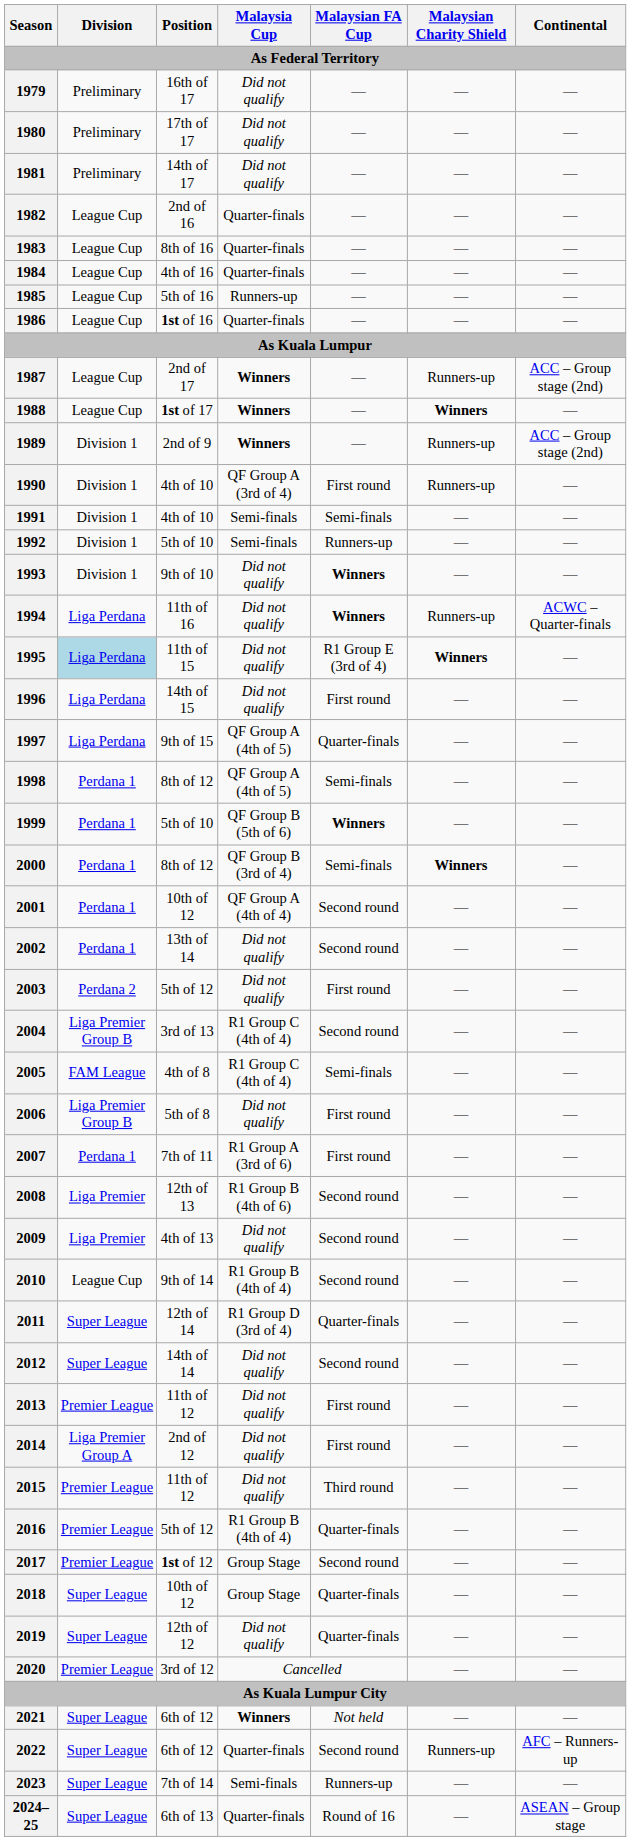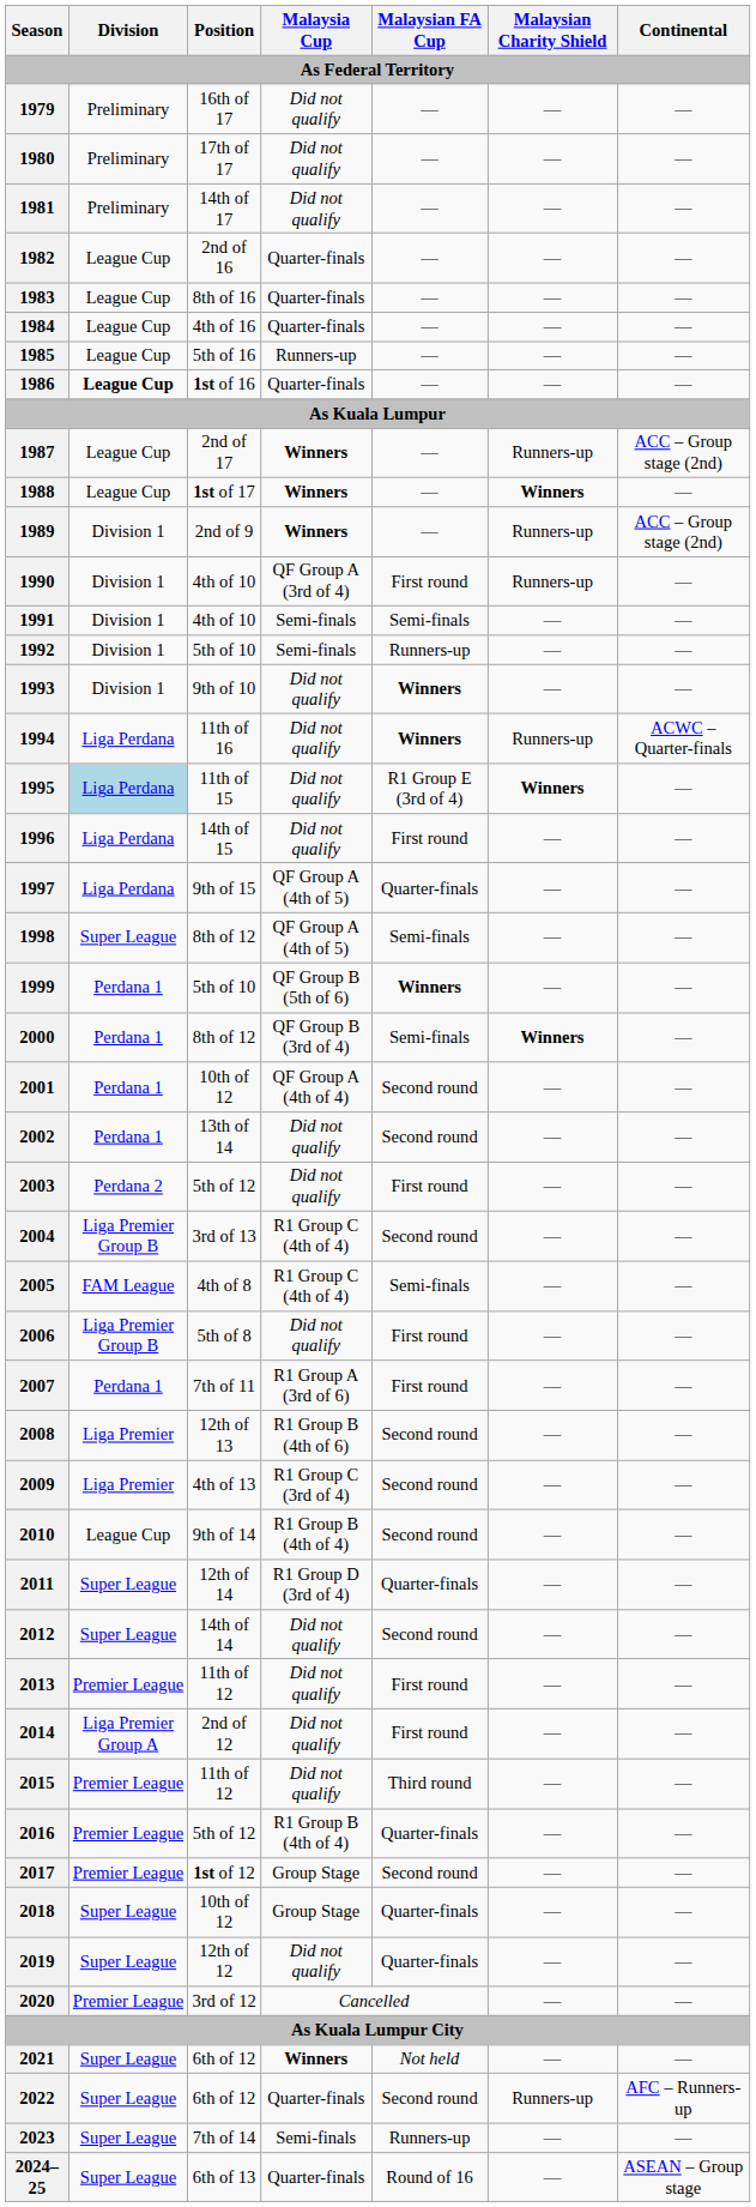 <table class="wikitable" style="font-size:89%;">
 <tr>
 <th>Season</th>
 <th>Division</th>
 <th>Position</th>
 <th><a href='#'>Malaysia Cup</a></th>
 <th><a href='#'>Malaysian FA Cup</a></th>
 <th><a href='#'>Malaysian Charity Shield</a></th>
 <th>Continental</th>
 </tr>
 <tr>
 <td colspan="8" align="center" bgcolor="#C0C0C0"><strong>As Federal Territory</strong></td>
 </tr>
 <tr>
 <th style="text-align:center;">1979</th>
 <td style="text-align:center;">Preliminary</td>
 <td style="text-align:center;">16th of 17</td>
 <td style="text-align:center;"><em>Did not qualify</em></td>
 <td style="text-align:center;">—</td>
 <td style="text-align:center;">—</td>
 <td style="text-align:center;">—</td>
 </tr>
 <tr>
 <th style="text-align:center;">1980</th>
 <td style="text-align:center;">Preliminary</td>
 <td style="text-align:center;">17th of 17</td>
 <td style="text-align:center;"><em>Did not qualify</em></td>
 <td style="text-align:center;">—</td>
 <td style="text-align:center;">—</td>
 <td style="text-align:center;">—</td>
 </tr>
 <tr>
 <th style="text-align:center;">1981</th>
 <td style="text-align:center;">Preliminary</td>
 <td style="text-align:center;">14th of 17</td>
 <td style="text-align:center;"><em>Did not qualify</em></td>
 <td style="text-align:center;">—</td>
 <td style="text-align:center;">—</td>
 <td style="text-align:center;">—</td>
 </tr>
 <tr>
 <th style="text-align:center;">1982</th>
 <td style="text-align:center;">League Cup</td>
 <td style="text-align:center;">2nd of 16</td>
 <td style="text-align:center;">Quarter-finals</td>
 <td style="text-align:center;">—</td>
 <td style="text-align:center;">—</td>
 <td style="text-align:center;">—</td>
 </tr>
 <tr>
 <th style="text-align:center;">1983</th>
 <td style="text-align:center;">League Cup</td>
 <td style="text-align:center;">8th of 16</td>
 <td style="text-align:center;">Quarter-finals</td>
 <td style="text-align:center;">—</td>
 <td style="text-align:center;">—</td>
 <td style="text-align:center;">—</td>
 </tr>
 <tr>
 <th style="text-align:center;">1984</th>
 <td style="text-align:center;">League Cup</td>
 <td style="text-align:center;">4th of 16</td>
 <td style="text-align:center;">Quarter-finals</td>
 <td style="text-align:center;">—</td>
 <td style="text-align:center;">—</td>
 <td style="text-align:center;">—</td>
 </tr>
 <tr>
 <th style="text-align:center;">1985</th>
 <td style="text-align:center;">League Cup</td>
 <td style="text-align:center;">5th of 16</td>
 <td style="text-align:center;">Runners-up</td>
 <td style="text-align:center;">—</td>
 <td style="text-align:center;">—</td>
 <td style="text-align:center;">—</td>
 </tr>
 <tr>
 <th style="text-align:center;">1986</th>
-<td style="text-align:center;">League Cup</td>
+<td style="text-align:center;"><strong>League Cup</strong></td>
 <td style="text-align:center;"><strong>1st</strong> of 16</td>
 <td style="text-align:center;">Quarter-finals</td>
 <td style="text-align:center;">—</td>
 <td style="text-align:center;">—</td>
 <td style="text-align:center;">—</td>
 </tr>
 <tr>
 <td colspan="8" align="center" bgcolor="#C0C0C0"><strong>As Kuala Lumpur</strong></td>
 </tr>
 <tr>
 <th style="text-align:center;">1987</th>
 <td style="text-align:center;">League Cup</td>
 <td style="text-align:center;">2nd of 17</td>
 <td style="text-align:center;"><strong>Winners</strong></td>
 <td style="text-align:center;">—</td>
 <td style="text-align:center;">Runners-up</td>
 <td style="text-align:center;"><a href='#'>ACC</a> – Group stage (2nd)</td>
 </tr>
 <tr>
 <th style="text-align:center;">1988</th>
 <td style="text-align:center;">League Cup</td>
 <td style="text-align:center;"><strong>1st</strong> of 17</td>
 <td style="text-align:center;"><strong>Winners</strong></td>
 <td style="text-align:center;">—</td>
 <td style="text-align:center;"><strong>Winners</strong></td>
 <td style="text-align:center;">—</td>
 </tr>
 <tr>
 <th style="text-align:center;">1989</th>
 <td style="text-align:center;">Division 1</td>
 <td style="text-align:center;">2nd of 9</td>
 <td style="text-align:center;"><strong>Winners</strong></td>
 <td style="text-align:center;">—</td>
 <td style="text-align:center;">Runners-up</td>
 <td style="text-align:center;"><a href='#'>ACC</a> – Group stage (2nd)</td>
 </tr>
 <tr>
 <th style="text-align:center;">1990</th>
 <td style="text-align:center;">Division 1</td>
 <td style="text-align:center;">4th of 10</td>
 <td style="text-align:center;">QF Group A (3rd of 4)</td>
 <td style="text-align:center;">First round</td>
 <td style="text-align:center;">Runners-up</td>
 <td style="text-align:center;">—</td>
 </tr>
 <tr>
 <th style="text-align:center;">1991</th>
 <td style="text-align:center;">Division 1</td>
 <td style="text-align:center;">4th of 10</td>
 <td style="text-align:center;">Semi-finals</td>
 <td style="text-align:center;">Semi-finals</td>
 <td style="text-align:center;">—</td>
 <td style="text-align:center;">—</td>
 </tr>
 <tr>
 <th style="text-align:center;">1992</th>
 <td style="text-align:center;">Division 1</td>
 <td style="text-align:center;">5th of 10</td>
 <td style="text-align:center;">Semi-finals</td>
 <td style="text-align:center;">Runners-up</td>
 <td style="text-align:center;">—</td>
 <td style="text-align:center;">—</td>
 </tr>
 <tr>
 <th style="text-align:center;">1993</th>
 <td style="text-align:center;">Division 1</td>
 <td style="text-align:center;">9th of 10</td>
 <td style="text-align:center;"><em>Did not qualify</em></td>
 <td style="text-align:center;"><strong>Winners</strong></td>
 <td style="text-align:center;">—</td>
 <td style="text-align:center;">—</td>
 </tr>
 <tr>
 <th style="text-align:center;">1994</th>
 <td style="text-align:center;"><a href='#'>Liga Perdana</a></td>
 <td style="text-align:center;">11th of 16</td>
 <td style="text-align:center;"><em>Did not qualify</em></td>
 <td style="text-align:center;"><strong>Winners</strong></td>
 <td style="text-align:center;">Runners-up</td>
 <td style="text-align:center;"><a href='#'>ACWC</a> – Quarter-finals</td>
 </tr>
 <tr>
 <th style="text-align:center;">1995</th>
 <td style="background: lightblue; text-align:center;"><a href='#'>Liga Perdana</a></td>
 <td style="text-align:center;">11th of 15</td>
 <td style="text-align:center;"><em>Did not qualify</em></td>
 <td style="text-align:center;">R1 Group E (3rd of 4)</td>
 <td style="text-align:center;"><strong>Winners</strong></td>
 <td style="text-align:center;">—</td>
 </tr>
 <tr>
 <th style="text-align:center;">1996</th>
 <td style="text-align:center;"><a href='#'>Liga Perdana</a></td>
 <td style="text-align:center;">14th of 15</td>
 <td style="text-align:center;"><em>Did not qualify</em></td>
 <td style="text-align:center;">First round</td>
 <td style="text-align:center;">—</td>
 <td style="text-align:center;">—</td>
 </tr>
 <tr>
 <th style="text-align:center;">1997</th>
 <td style="text-align:center;"><a href='#'>Liga Perdana</a></td>
 <td style="text-align:center;">9th of 15</td>
 <td style="text-align:center;">QF Group A (4th of 5)</td>
 <td style="text-align:center;">Quarter-finals</td>
 <td style="text-align:center;">—</td>
 <td style="text-align:center;">—</td>
 </tr>
 <tr>
 <th style="text-align:center;">1998</th>
-<td style="text-align:center;"><a href='#'>Perdana 1</a></td>
+<td style="text-align:center;"><a href='#'>Super League</a></td>
 <td style="text-align:center;">8th of 12</td>
 <td style="text-align:center;">QF Group A (4th of 5)</td>
 <td style="text-align:center;">Semi-finals</td>
 <td style="text-align:center;">—</td>
 <td style="text-align:center;">—</td>
 </tr>
 <tr>
 <th style="text-align:center;">1999</th>
 <td style="text-align:center;"><a href='#'>Perdana 1</a></td>
 <td style="text-align:center;">5th of 10</td>
 <td style="text-align:center;">QF Group B (5th of 6)</td>
 <td style="text-align:center;"><strong>Winners</strong></td>
 <td style="text-align:center;">—</td>
 <td style="text-align:center;">—</td>
 </tr>
 <tr>
 <th style="text-align:center;">2000</th>
 <td style="text-align:center;"><a href='#'>Perdana 1</a></td>
 <td style="text-align:center;">8th of 12</td>
 <td style="text-align:center;">QF Group B (3rd of 4)</td>
 <td style="text-align:center;">Semi-finals</td>
 <td style="text-align:center;"><strong>Winners</strong></td>
 <td style="text-align:center;">—</td>
 </tr>
 <tr>
 <th style="text-align:center;">2001<br></th>
 <td style="text-align:center;"><a href='#'>Perdana 1</a></td>
 <td style="text-align:center;">10th of 12</td>
 <td style="text-align:center;">QF Group A (4th of 4)</td>
 <td style="text-align:center;">Second round</td>
 <td style="text-align:center;">—</td>
 <td style="text-align:center;">—</td>
 </tr>
 <tr>
 <th style="text-align:center;">2002</th>
 <td style="text-align:center;"><a href='#'>Perdana 1</a></td>
 <td style="text-align:center;">13th of 14</td>
 <td style="text-align:center;"><em>Did not qualify</em></td>
 <td style="text-align:center;">Second round</td>
 <td style="text-align:center;">—</td>
 <td style="text-align:center;">—</td>
 </tr>
 <tr>
 <th style="text-align:center;">2003</th>
 <td style="text-align:center;"><a href='#'>Perdana 2</a></td>
 <td style="text-align:center;">5th of 12</td>
 <td style="text-align:center;"><em>Did not qualify</em></td>
 <td style="text-align:center;">First round</td>
 <td style="text-align:center;">—</td>
 <td style="text-align:center;">—</td>
 </tr>
 <tr>
 <th style="text-align:center;">2004</th>
 <td style="text-align:center;"><a href='#'>Liga Premier Group B</a></td>
 <td style="text-align:center;">3rd of 13</td>
 <td style="text-align:center;">R1 Group C (4th of 4)</td>
 <td style="text-align:center;">Second round</td>
 <td style="text-align:center;">—</td>
 <td style="text-align:center;">—</td>
 </tr>
 <tr>
 <th style="text-align:center;">2005</th>
 <td style="text-align:center;"><a href='#'>FAM League</a></td>
 <td style="text-align:center;">4th of 8</td>
 <td style="text-align:center;">R1 Group C (4th of 4)</td>
 <td style="text-align:center;">Semi-finals</td>
 <td style="text-align:center;">—</td>
 <td style="text-align:center;">—</td>
 </tr>
 <tr>
 <th style="text-align:center;">2006</th>
 <td style="text-align:center;"><a href='#'>Liga Premier Group B</a></td>
 <td style="text-align:center;">5th of 8</td>
 <td style="text-align:center;"><em>Did not qualify</em></td>
 <td style="text-align:center;">First round</td>
 <td style="text-align:center;">—</td>
 <td style="text-align:center;">—</td>
 </tr>
 <tr>
 <th style="text-align:center;">2007</th>
 <td style="text-align:center;"><a href='#'>Perdana 1</a></td>
 <td style="text-align:center;">7th of 11</td>
 <td style="text-align:center;">R1 Group A (3rd of 6)</td>
 <td style="text-align:center;">First round</td>
 <td style="text-align:center;">—</td>
 <td style="text-align:center;">—</td>
 </tr>
 <tr>
 <th style="text-align:center;">2008</th>
 <td style="text-align:center;"><a href='#'>Liga Premier</a></td>
 <td style="text-align:center;">12th of 13</td>
 <td style="text-align:center;">R1 Group B (4th of 6)</td>
 <td style="text-align:center;">Second round</td>
 <td style="text-align:center;">—</td>
 <td style="text-align:center;">—</td>
 </tr>
 <tr>
 <th style="text-align:center;">2009</th>
 <td style="text-align:center;"><a href='#'>Liga Premier</a></td>
 <td style="text-align:center;">4th of 13</td>
-<td style="text-align:center;"><em>Did not qualify</em></td>
+<td style="text-align:center;">R1 Group C (3rd of 4)</td>
 <td style="text-align:center;">Second round</td>
 <td style="text-align:center;">—</td>
 <td style="text-align:center;">—</td>
 </tr>
 <tr>
 <th style="text-align:center;">2010<br></th>
 <td style="text-align:center;">League Cup</td>
 <td style="text-align:center;">9th of 14</td>
 <td style="text-align:center;">R1 Group B (4th of 4)</td>
 <td style="text-align:center;">Second round</td>
 <td style="text-align:center;">—</td>
 <td style="text-align:center;">—</td>
 </tr>
 <tr>
 <th style="text-align:center;">2011<br></th>
 <td style="text-align:center;"><a href='#'>Super League</a></td>
 <td style="text-align:center;">12th of 14</td>
 <td style="text-align:center;">R1 Group D (3rd of 4)</td>
 <td style="text-align:center;">Quarter-finals</td>
 <td style="text-align:center;">—</td>
 <td style="text-align:center;">—</td>
 </tr>
 <tr>
 <th style="text-align:center;">2012<br></th>
 <td style="text-align:center;"><a href='#'>Super League</a></td>
 <td style="text-align:center;">14th of 14</td>
 <td style="text-align:center;"><em>Did not qualify</em></td>
 <td style="text-align:center;">Second round</td>
 <td style="text-align:center;">—</td>
 <td style="text-align:center;">—</td>
 </tr>
 <tr>
 <th style="text-align:center;">2013</th>
 <td style="text-align:center;"><a href='#'>Premier League</a></td>
 <td style="text-align:center;">11th of 12</td>
 <td style="text-align:center;"><em>Did not qualify</em></td>
 <td style="text-align:center;">First round</td>
 <td style="text-align:center;">—</td>
 <td style="text-align:center;">—</td>
 </tr>
 <tr>
 <th style="text-align:center;">2014</th>
 <td style="text-align:center;"><a href='#'>Liga Premier Group A</a></td>
 <td style="text-align:center;">2nd of 12</td>
 <td style="text-align:center;"><em>Did not qualify</em></td>
 <td style="text-align:center;">First round</td>
 <td style="text-align:center;">—</td>
 <td style="text-align:center;">—</td>
 </tr>
 <tr>
 <th style="text-align:center;">2015</th>
 <td style="text-align:center;"><a href='#'>Premier League</a></td>
 <td style="text-align:center;">11th of 12</td>
 <td style="text-align:center;"><em>Did not qualify</em></td>
 <td style="text-align:center;">Third round</td>
 <td style="text-align:center;">—</td>
 <td style="text-align:center;">—</td>
 </tr>
 <tr>
 <th style="text-align:center;">2016</th>
 <td style="text-align:center;"><a href='#'>Premier League</a></td>
 <td style="text-align:center;">5th of 12</td>
 <td style="text-align:center;">R1 Group B (4th of 4)</td>
 <td style="text-align:center;">Quarter-finals</td>
 <td style="text-align:center;">—</td>
 <td style="text-align:center;">—</td>
 </tr>
 <tr>
 <th style="text-align:center;">2017<br></th>
 <td style="text-align:center;"><a href='#'>Premier League</a></td>
 <td style="text-align:center;"><strong>1st</strong> of 12</td>
 <td style="text-align:center;">Group Stage</td>
 <td style="text-align:center;">Second round</td>
 <td style="text-align:center;">—</td>
 <td style="text-align:center;">—</td>
 </tr>
 <tr>
 <th style="text-align:center;">2018<br></th>
 <td style="text-align:center;"><a href='#'>Super League</a></td>
 <td style="text-align:center;">10th of 12</td>
 <td style="text-align:center;">Group Stage</td>
 <td style="text-align:center;">Quarter-finals</td>
 <td style="text-align:center;">—</td>
 <td style="text-align:center;">—</td>
 </tr>
 <tr>
 <th style="text-align:center;">2019<br></th>
 <td style="text-align:center;"><a href='#'>Super League</a></td>
 <td style="text-align:center;">12th of 12</td>
 <td style="text-align:center;"><em>Did not qualify</em></td>
 <td style="text-align:center;">Quarter-finals</td>
 <td style="text-align:center;">—</td>
 <td style="text-align:center;">—</td>
 </tr>
 <tr>
 <th style="text-align:center;">2020<br></th>
 <td style="text-align:center;"><a href='#'>Premier League</a></td>
 <td style="text-align:center;">3rd of 12</td>
 <td colspan="2" align="center"><em>Cancelled</em></td>
 <td style="text-align:center;">—</td>
 <td style="text-align:center;">—</td>
 </tr>
 <tr>
 <td colspan="8" align="center" bgcolor="#C0C0C0"><strong>As Kuala Lumpur City</strong></td>
 </tr>
 <tr>
 <th style="text-align:center;">2021<br></th>
 <td style="text-align:center;"><a href='#'>Super League</a></td>
 <td style="text-align:center;">6th of 12</td>
 <td style="text-align:center;"><strong>Winners</strong></td>
 <td align="center"><em>Not held</em></td>
 <td style="text-align:center;">—</td>
 <td style="text-align:center;">—</td>
 </tr>
 <tr>
 <th style="text-align:center;">2022<br></th>
 <td style="text-align:center;"><a href='#'>Super League</a></td>
 <td style="text-align:center;">6th of 12</td>
 <td style="text-align:center;">Quarter-finals</td>
 <td style="text-align:center;">Second round</td>
 <td style="text-align:center;">Runners-up</td>
 <td style="text-align:center;"><a href='#'>AFC</a> – Runners-up</td>
 </tr>
 <tr>
 <th style="text-align:center;">2023<br></th>
 <td style="text-align:center;"><a href='#'>Super League</a></td>
 <td style="text-align:center;">7th of 14</td>
 <td style="text-align:center;">Semi-finals</td>
 <td style="text-align:center;">Runners-up</td>
 <td style="text-align:center;">—</td>
 <td style="text-align:center;">—</td>
 </tr>
 <tr>
 <th style="text-align:center;">2024–25<br></th>
 <td style="text-align:center;"><a href='#'>Super League</a></td>
 <td style="text-align:center;">6th of 13</td>
 <td style="text-align:center;">Quarter-finals</td>
 <td style="text-align:center;">Round of 16</td>
 <td style="text-align:center;">—</td>
 <td style="text-align:center;"><a href='#'>ASEAN</a> – Group stage</td>
 </tr>
 </table>
